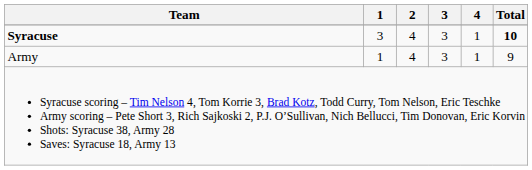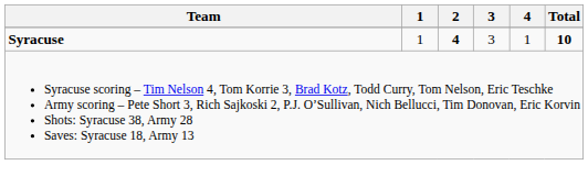 <table class="wikitable" style="text-align:center; max-width:40em">
 <tr>
 <th>Team</th>
 <th style="width:2em">1</th>
 <th style="width:2em">2</th>
 <th style="width:2em">3</th>
 <th style="width:2em">4</th>
 <th style="width:2em">Total</th>
 </tr>
 <tr>
 </tr>
 <tr>
 <td style="text-align:left"><strong>Syracuse</strong></td>
-<td>3</td>
-<td>4</td>
+<td>1</td>
+<td><strong>4</strong></td>
 <td>3</td>
 <td>1</td>
 <td><strong>10</strong></td>
 </tr>
 <tr>
-<td style="text-align:left">Army</td>
-<td>1</td>
-<td>4</td>
-<td>3</td>
-<td>1</td>
-<td>9</td>
-</tr>
-<tr>
 <td colspan=6 style="text-align:left; font-size:88%;"><br><ul><li>Syracuse scoring – <a href='#'>Tim Nelson</a> 4, Tom Korrie 3, <a href='#'>Brad Kotz</a>, Todd Curry, Tom Nelson, Eric Teschke</li><li>Army scoring – Pete Short 3, Rich Sajkoski 2, P.J. O’Sullivan, Nich Bellucci, Tim Donovan, Eric Korvin</li><li>Shots: Syracuse 38, Army 28</li><li>Saves: Syracuse 18, Army 13</li></ul></td>
 </tr>
 </table>
